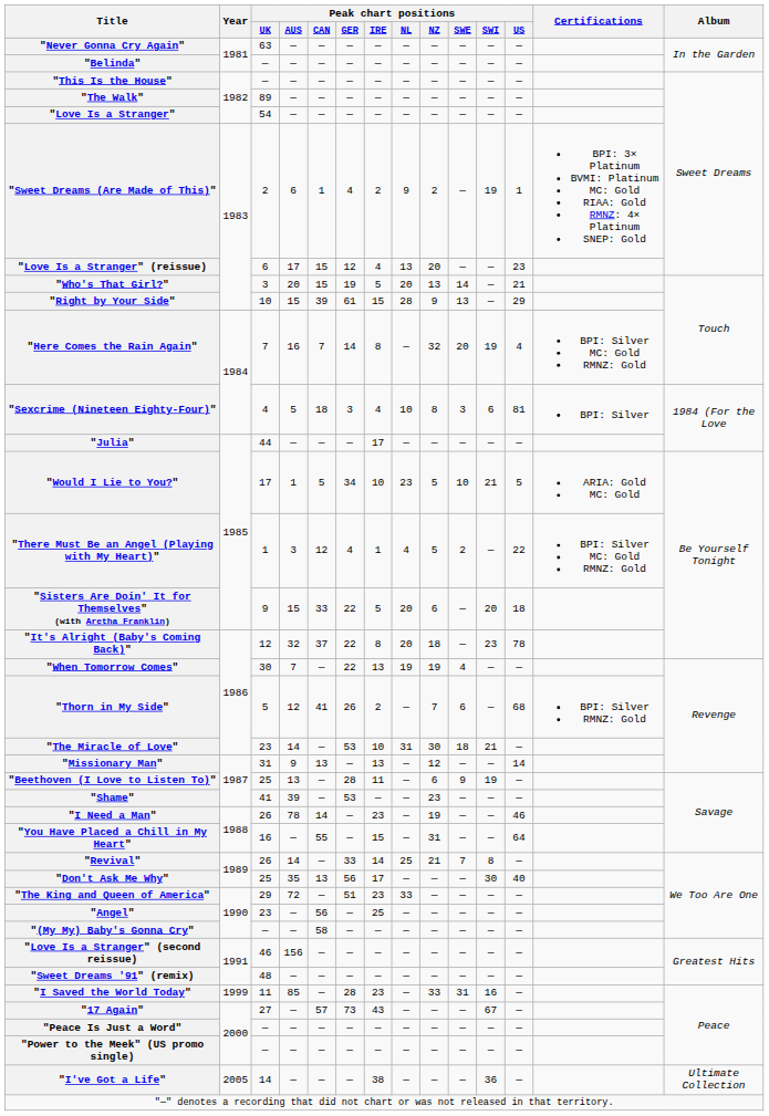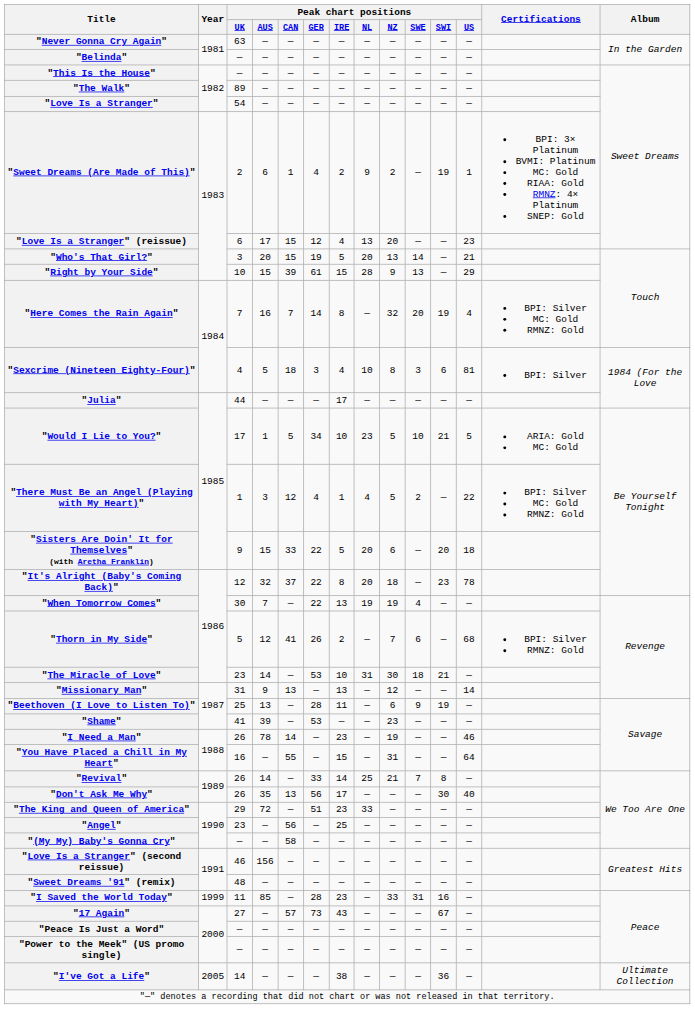 <table class="wikitable plainrowheaders" style="text-align:center;" border="1">
 <tr>
 <th scope="col" rowspan="2" style="width:20em;">Title</th>
 <th scope="col" rowspan="2" style="width:2.5em;">Year</th>
 <th scope="col" colspan="10">Peak chart positions</th>
 <th scope="col" rowspan="2" style="width:12em;"><a href='#'>Certifications</a></th>
 <th scope="col" rowspan="2" style="width:9em;">Album</th>
 </tr>
 <tr>
 <th scope="col" style="width:2.5em;font-size:90%;"><a href='#'>UK</a><br></th>
 <th scope="col" style="width:2.5em;font-size:90%;"><a href='#'>AUS</a><br></th>
 <th scope="col" style="width:2.5em;font-size:90%;"><a href='#'>CAN</a><br></th>
 <th scope="col" style="width:2.5em;font-size:90%;"><a href='#'>GER</a><br></th>
 <th scope="col" style="width:2.5em;font-size:90%;"><a href='#'>IRE</a><br></th>
 <th scope="col" style="width:2.5em;font-size:90%;"><a href='#'>NL</a><br></th>
 <th scope="col" style="width:2.5em;font-size:90%;"><a href='#'>NZ</a><br></th>
 <th scope="col" style="width:2.5em;font-size:90%;"><a href='#'>SWE</a><br></th>
 <th scope="col" style="width:2.5em;font-size:90%;"><a href='#'>SWI</a><br></th>
 <th scope="col" style="width:2.5em;font-size:90%;"><a href='#'>US</a><br></th>
 </tr>
 <tr>
 <th scope="row">"<a href='#'>Never Gonna Cry Again</a>"</th>
 <td rowspan="2">1981</td>
 <td>63</td>
 <td>—</td>
 <td>—</td>
 <td>—</td>
 <td>—</td>
 <td>—</td>
 <td>—</td>
 <td>—</td>
 <td>—</td>
 <td>—</td>
 <td></td>
 <td rowspan="2"><em>In the Garden</em></td>
 </tr>
 <tr>
 <th scope="row">"<a href='#'>Belinda</a>"</th>
 <td>—</td>
 <td>—</td>
 <td>—</td>
 <td>—</td>
 <td>—</td>
 <td>—</td>
 <td>—</td>
 <td>—</td>
 <td>—</td>
 <td>—</td>
 <td></td>
 </tr>
 <tr>
 <th scope="row">"<a href='#'>This Is the House</a>"</th>
 <td rowspan="3">1982</td>
 <td>—</td>
 <td>—</td>
 <td>—</td>
 <td>—</td>
 <td>—</td>
 <td>—</td>
 <td>—</td>
 <td>—</td>
 <td>—</td>
 <td>—</td>
 <td></td>
 <td rowspan="5"><em>Sweet Dreams </em></td>
 </tr>
 <tr>
 <th scope="row">"<a href='#'>The Walk</a>"</th>
 <td>89</td>
 <td>—</td>
 <td>—</td>
 <td>—</td>
 <td>—</td>
 <td>—</td>
 <td>—</td>
 <td>—</td>
 <td>—</td>
 <td>—</td>
 <td></td>
 </tr>
 <tr>
 <th scope="row">"<a href='#'>Love Is a Stranger</a>"</th>
 <td>54</td>
 <td>—</td>
 <td>—</td>
 <td>—</td>
 <td>—</td>
 <td>—</td>
 <td>—</td>
 <td>—</td>
 <td>—</td>
 <td>—</td>
 <td></td>
 </tr>
 <tr>
 <th scope="row">"<a href='#'>Sweet Dreams (Are Made of This)</a>"</th>
 <td rowspan="4">1983</td>
 <td>2</td>
 <td>6</td>
 <td>1</td>
 <td>4</td>
 <td>2</td>
 <td>9</td>
 <td>2</td>
 <td>—</td>
 <td>19</td>
 <td>1</td>
 <td><br><ul><li>BPI: 3× Platinum</li><li>BVMI: Platinum</li><li>MC: Gold</li><li>RIAA: Gold</li><li><a href='#'>RMNZ</a>: 4× Platinum</li><li>SNEP: Gold</li></ul></td>
 </tr>
 <tr>
 <th scope="row">"<a href='#'>Love Is a Stranger</a>" (reissue)</th>
 <td>6</td>
 <td>17</td>
 <td>15</td>
 <td>12</td>
 <td>4</td>
 <td>13</td>
 <td>20</td>
 <td>—</td>
 <td>—</td>
 <td>23</td>
 <td></td>
 </tr>
 <tr>
 <th scope="row">"<a href='#'>Who's That Girl?</a>"</th>
 <td>3</td>
 <td>20</td>
 <td>15</td>
 <td>19</td>
 <td>5</td>
 <td>20</td>
 <td>13</td>
 <td>14</td>
 <td>—</td>
 <td>21</td>
 <td></td>
 <td rowspan="3"><em>Touch</em></td>
 </tr>
 <tr>
 <th scope="row">"<a href='#'>Right by Your Side</a>"</th>
 <td>10</td>
 <td>15</td>
 <td>39</td>
 <td>61</td>
 <td>15</td>
 <td>28</td>
 <td>9</td>
 <td>13</td>
 <td>—</td>
 <td>29</td>
 <td></td>
 </tr>
 <tr>
 <th scope="row">"<a href='#'>Here Comes the Rain Again</a>"</th>
 <td rowspan="2">1984</td>
 <td>7</td>
 <td>16</td>
 <td>7</td>
 <td>14</td>
 <td>8</td>
 <td>—</td>
 <td>32</td>
 <td>20</td>
 <td>19</td>
 <td>4</td>
 <td><br><ul><li>BPI: Silver</li><li>MC: Gold</li><li>RMNZ: Gold</li></ul></td>
 </tr>
 <tr>
 <th scope="row">"<a href='#'>Sexcrime (Nineteen Eighty-Four)</a>"</th>
 <td>4</td>
 <td>5</td>
 <td>18</td>
 <td>3</td>
 <td>4</td>
 <td>10</td>
 <td>8</td>
 <td>3</td>
 <td>6</td>
 <td>81</td>
 <td><br><ul><li>BPI: Silver</li></ul></td>
 <td rowspan="2"><em>1984 (For the Love </em></td>
 </tr>
 <tr>
 <th scope="row">"<a href='#'>Julia</a>"</th>
 <td rowspan="4">1985</td>
 <td>44</td>
 <td>—</td>
 <td>—</td>
 <td>—</td>
 <td>17</td>
 <td>—</td>
 <td>—</td>
 <td>—</td>
 <td>—</td>
 <td>—</td>
 <td></td>
 </tr>
 <tr>
 <th scope="row">"<a href='#'>Would I Lie to You?</a>"</th>
 <td>17</td>
 <td>1</td>
 <td>5</td>
 <td>34</td>
 <td>10</td>
 <td>23</td>
 <td>5</td>
 <td>10</td>
 <td>21</td>
 <td>5</td>
 <td><br><ul><li>ARIA: Gold</li><li>MC: Gold</li></ul></td>
 <td rowspan="4"><em>Be Yourself Tonight</em></td>
 </tr>
 <tr>
 <th scope="row">"<a href='#'>There Must Be an Angel (Playing with My Heart)</a>"</th>
 <td>1</td>
 <td>3</td>
 <td>12</td>
 <td>4</td>
 <td>1</td>
 <td>4</td>
 <td>5</td>
 <td>2</td>
 <td>—</td>
 <td>22</td>
 <td><br><ul><li>BPI: Silver</li><li>MC: Gold</li><li>RMNZ: Gold</li></ul></td>
 </tr>
 <tr>
 <th scope="row">"<a href='#'>Sisters Are Doin' It for Themselves</a>" <br><small>(with <a href='#'>Aretha Franklin</a>)</small></th>
 <td>9</td>
 <td>15</td>
 <td>33</td>
 <td>22</td>
 <td>5</td>
 <td>20</td>
 <td>6</td>
 <td>—</td>
 <td>20</td>
 <td>18</td>
 <td></td>
 </tr>
 <tr>
 <th scope="row">"<a href='#'>It's Alright (Baby's Coming Back)</a>"</th>
 <td rowspan="4">1986</td>
 <td>12</td>
 <td>32</td>
 <td>37</td>
 <td>22</td>
 <td>8</td>
 <td>20</td>
 <td>18</td>
 <td>—</td>
 <td>23</td>
 <td>78</td>
 <td></td>
 </tr>
 <tr>
 <th scope="row">"<a href='#'>When Tomorrow Comes</a>"</th>
 <td>30</td>
 <td>7</td>
 <td>—</td>
 <td>22</td>
 <td>13</td>
 <td>19</td>
 <td>19</td>
 <td>4</td>
 <td>—</td>
 <td>—</td>
 <td></td>
 <td rowspan="4"><em>Revenge</em></td>
 </tr>
 <tr>
 <th scope="row">"<a href='#'>Thorn in My Side</a>"</th>
 <td>5</td>
 <td>12</td>
 <td>41</td>
 <td>26</td>
 <td>2</td>
 <td>—</td>
 <td>7</td>
 <td>6</td>
 <td>—</td>
 <td>68</td>
 <td><br><ul><li>BPI: Silver</li><li>RMNZ: Gold</li></ul></td>
 </tr>
 <tr>
 <th scope="row">"<a href='#'>The Miracle of Love</a>"</th>
 <td>23</td>
 <td>14</td>
 <td>—</td>
 <td>53</td>
 <td>10</td>
 <td>31</td>
 <td>30</td>
 <td>18</td>
 <td>21</td>
 <td>—</td>
 <td></td>
 </tr>
 <tr>
 <th scope="row">"<a href='#'>Missionary Man</a>"</th>
 <td rowspan="3">1987</td>
 <td>31</td>
 <td>9</td>
 <td>13</td>
 <td>—</td>
 <td>13</td>
 <td>—</td>
 <td>12</td>
 <td>—</td>
 <td>—</td>
 <td>14</td>
 <td></td>
 </tr>
 <tr>
 <th scope="row">"<a href='#'>Beethoven (I Love to Listen To)</a>"</th>
 <td>25</td>
 <td>13</td>
 <td>—</td>
 <td>28</td>
 <td>11</td>
 <td>—</td>
 <td>6</td>
 <td>9</td>
 <td>19</td>
 <td>—</td>
 <td></td>
 <td rowspan="4"><em>Savage</em></td>
 </tr>
 <tr>
 <th scope="row">"<a href='#'>Shame</a>"</th>
 <td>41</td>
 <td>39</td>
 <td>—</td>
 <td>53</td>
 <td>—</td>
 <td>—</td>
 <td>23</td>
 <td>—</td>
 <td>—</td>
 <td>—</td>
 <td></td>
 </tr>
 <tr>
 <th scope="row">"<a href='#'>I Need a Man</a>"</th>
 <td rowspan="2">1988</td>
 <td>26</td>
 <td>78</td>
 <td>14</td>
 <td>—</td>
 <td>23</td>
 <td>—</td>
 <td>19</td>
 <td>—</td>
 <td>—</td>
 <td>46</td>
 <td></td>
 </tr>
 <tr>
 <th scope="row">"<a href='#'>You Have Placed a Chill in My Heart</a>"</th>
 <td>16</td>
 <td>—</td>
 <td>55</td>
 <td>—</td>
 <td>15</td>
 <td>—</td>
 <td>31</td>
 <td>—</td>
 <td>—</td>
 <td>64</td>
 <td></td>
 </tr>
 <tr>
 <th scope="row">"<a href='#'>Revival</a>"</th>
 <td rowspan="2">1989</td>
 <td>26</td>
 <td>14</td>
 <td>—</td>
 <td>33</td>
 <td>14</td>
 <td>25</td>
 <td>21</td>
 <td>7</td>
 <td>8</td>
 <td>—</td>
 <td></td>
 <td rowspan="5"><em>We Too Are One</em></td>
 </tr>
 <tr>
 <th scope="row">"<a href='#'>Don't Ask Me Why</a>"</th>
-<td>25</td>
+<td>26</td>
 <td>35</td>
 <td>13</td>
 <td>56</td>
 <td>17</td>
 <td>—</td>
 <td>—</td>
 <td>—</td>
 <td>30</td>
 <td>40</td>
 <td></td>
 </tr>
 <tr>
 <th scope="row">"<a href='#'>The King and Queen of America</a>"</th>
 <td rowspan="3">1990</td>
 <td>29</td>
 <td>72</td>
 <td>—</td>
 <td>51</td>
 <td>23</td>
 <td>33</td>
 <td>—</td>
 <td>—</td>
 <td>—</td>
 <td>—</td>
 <td></td>
 </tr>
 <tr>
 <th scope="row">"<a href='#'>Angel</a>"</th>
 <td>23</td>
 <td>—</td>
 <td>56</td>
 <td>—</td>
 <td>25</td>
 <td>—</td>
 <td>—</td>
 <td>—</td>
 <td>—</td>
 <td>—</td>
 <td></td>
 </tr>
 <tr>
 <th scope="row">"<a href='#'>(My My) Baby's Gonna Cry</a>"</th>
 <td>—</td>
 <td>—</td>
 <td>58</td>
 <td>—</td>
 <td>—</td>
 <td>—</td>
 <td>—</td>
 <td>—</td>
 <td>—</td>
 <td>—</td>
 <td></td>
 </tr>
 <tr>
 <th scope="row">"<a href='#'>Love Is a Stranger</a>" (second reissue)</th>
 <td rowspan="2">1991</td>
 <td>46</td>
 <td>156</td>
 <td>—</td>
 <td>—</td>
 <td>—</td>
 <td>—</td>
 <td>—</td>
 <td>—</td>
 <td>—</td>
 <td>—</td>
 <td></td>
 <td rowspan="2"><em>Greatest Hits</em></td>
 </tr>
 <tr>
 <th scope="row">"<a href='#'>Sweet Dreams '91</a>" (remix)</th>
 <td>48</td>
 <td>—</td>
 <td>—</td>
 <td>—</td>
 <td>—</td>
 <td>—</td>
 <td>—</td>
 <td>—</td>
 <td>—</td>
 <td>—</td>
 <td></td>
 </tr>
 <tr>
 <th scope="row">"<a href='#'>I Saved the World Today</a>"</th>
 <td>1999</td>
 <td>11</td>
 <td>85</td>
 <td>—</td>
 <td>28</td>
 <td>23</td>
 <td>—</td>
 <td>33</td>
 <td>31</td>
 <td>16</td>
 <td>—</td>
 <td></td>
 <td rowspan="4"><em>Peace</em></td>
 </tr>
 <tr>
 <th scope="row">"<a href='#'>17 Again</a>"</th>
 <td rowspan="3">2000</td>
 <td>27</td>
 <td>—</td>
 <td>57</td>
 <td>73</td>
 <td>43</td>
 <td>—</td>
 <td>—</td>
 <td>—</td>
 <td>67</td>
 <td>—</td>
 <td></td>
 </tr>
 <tr>
 <th scope="row">"Peace Is Just a Word"</th>
 <td>—</td>
 <td>—</td>
 <td>—</td>
 <td>—</td>
 <td>—</td>
 <td>—</td>
 <td>—</td>
 <td>—</td>
 <td>—</td>
 <td>—</td>
 <td></td>
 </tr>
 <tr>
 <th scope="row">"Power to the Meek" (US promo single)</th>
 <td>—</td>
 <td>—</td>
 <td>—</td>
 <td>—</td>
 <td>—</td>
 <td>—</td>
 <td>—</td>
 <td>—</td>
 <td>—</td>
 <td>—</td>
 <td></td>
 </tr>
 <tr>
 <th scope="row">"<a href='#'>I've Got a Life</a>"</th>
 <td>2005</td>
 <td>14</td>
 <td>—</td>
 <td>—</td>
 <td>—</td>
 <td>38</td>
 <td>—</td>
 <td>—</td>
 <td>—</td>
 <td>36</td>
 <td>—</td>
 <td></td>
 <td><em>Ultimate Collection</em></td>
 </tr>
 <tr>
 <td colspan="14" style="font-size:90%">"—" denotes a recording that did not chart or was not released in that territory.</td>
 </tr>
 </table>
